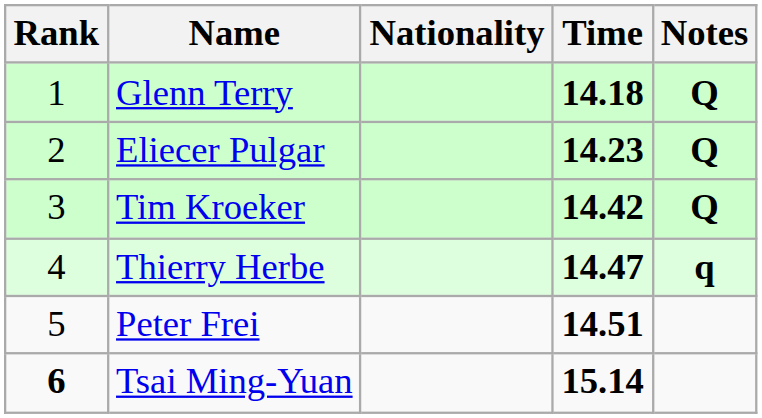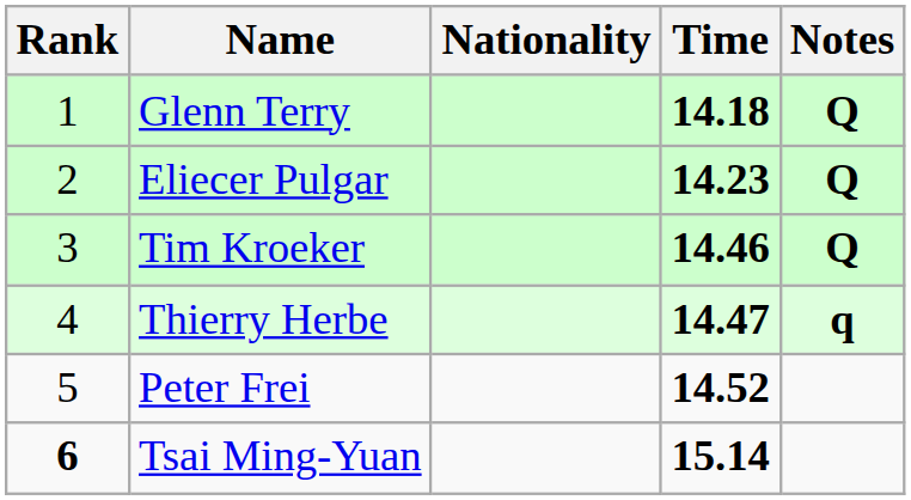 <table class="wikitable sortable" style="text-align:center">
 <tr>
 <th>Rank</th>
 <th>Name</th>
 <th>Nationality</th>
 <th>Time</th>
 <th>Notes</th>
 </tr>
 <tr bgcolor=ccffcc>
 <td>1</td>
 <td align=left><a href='#'>Glenn Terry</a></td>
 <td align=left></td>
 <td><strong>14.18</strong></td>
 <td><strong>Q</strong></td>
 </tr>
 <tr bgcolor=ccffcc>
 <td>2</td>
 <td align=left><a href='#'>Eliecer Pulgar</a></td>
 <td align=left></td>
 <td><strong>14.23</strong></td>
 <td><strong>Q</strong></td>
 </tr>
 <tr bgcolor=ccffcc>
 <td>3</td>
 <td align=left><a href='#'>Tim Kroeker</a></td>
 <td align=left></td>
-<td><strong>14.42</strong></td>
+<td><strong>14.46</strong></td>
 <td><strong>Q</strong></td>
 </tr>
 <tr bgcolor=ddffdd>
 <td>4</td>
 <td align=left><a href='#'>Thierry Herbe</a></td>
 <td align=left></td>
 <td><strong>14.47</strong></td>
 <td><strong>q</strong></td>
 </tr>
 <tr>
 <td>5</td>
 <td align=left><a href='#'>Peter Frei</a></td>
 <td align=left></td>
-<td><strong>14.51</strong></td>
+<td><strong>14.52</strong></td>
 <td></td>
 </tr>
 <tr>
 <td><strong>6</strong></td>
 <td align=left><a href='#'>Tsai Ming-Yuan</a></td>
 <td align=left></td>
 <td><strong>15.14</strong></td>
 <td></td>
 </tr>
 </table>
